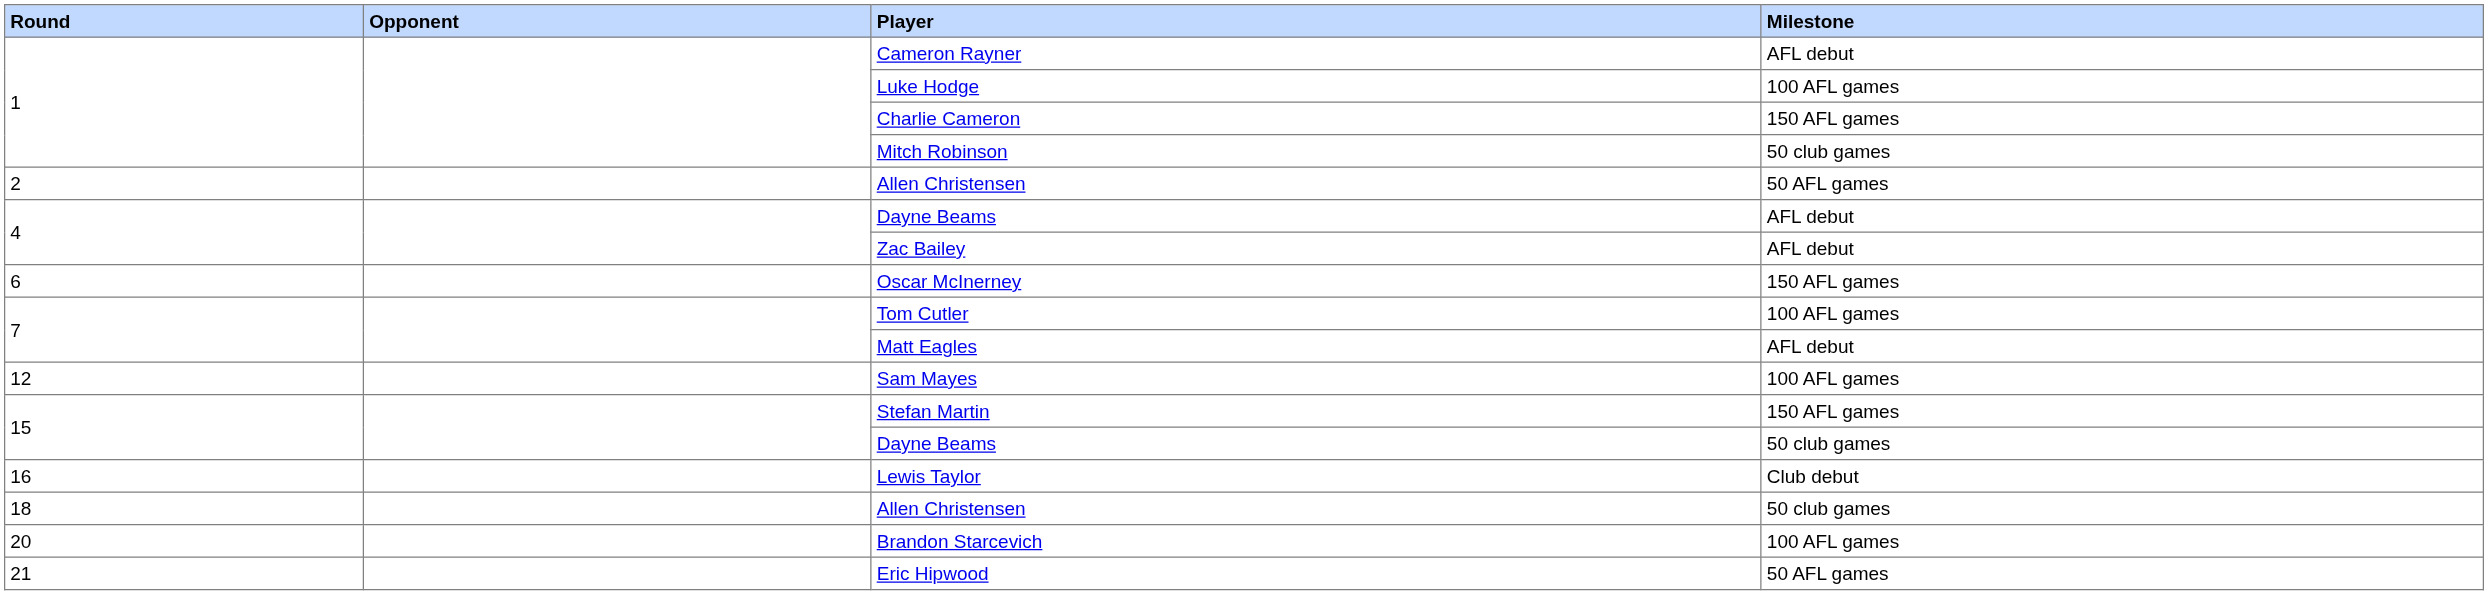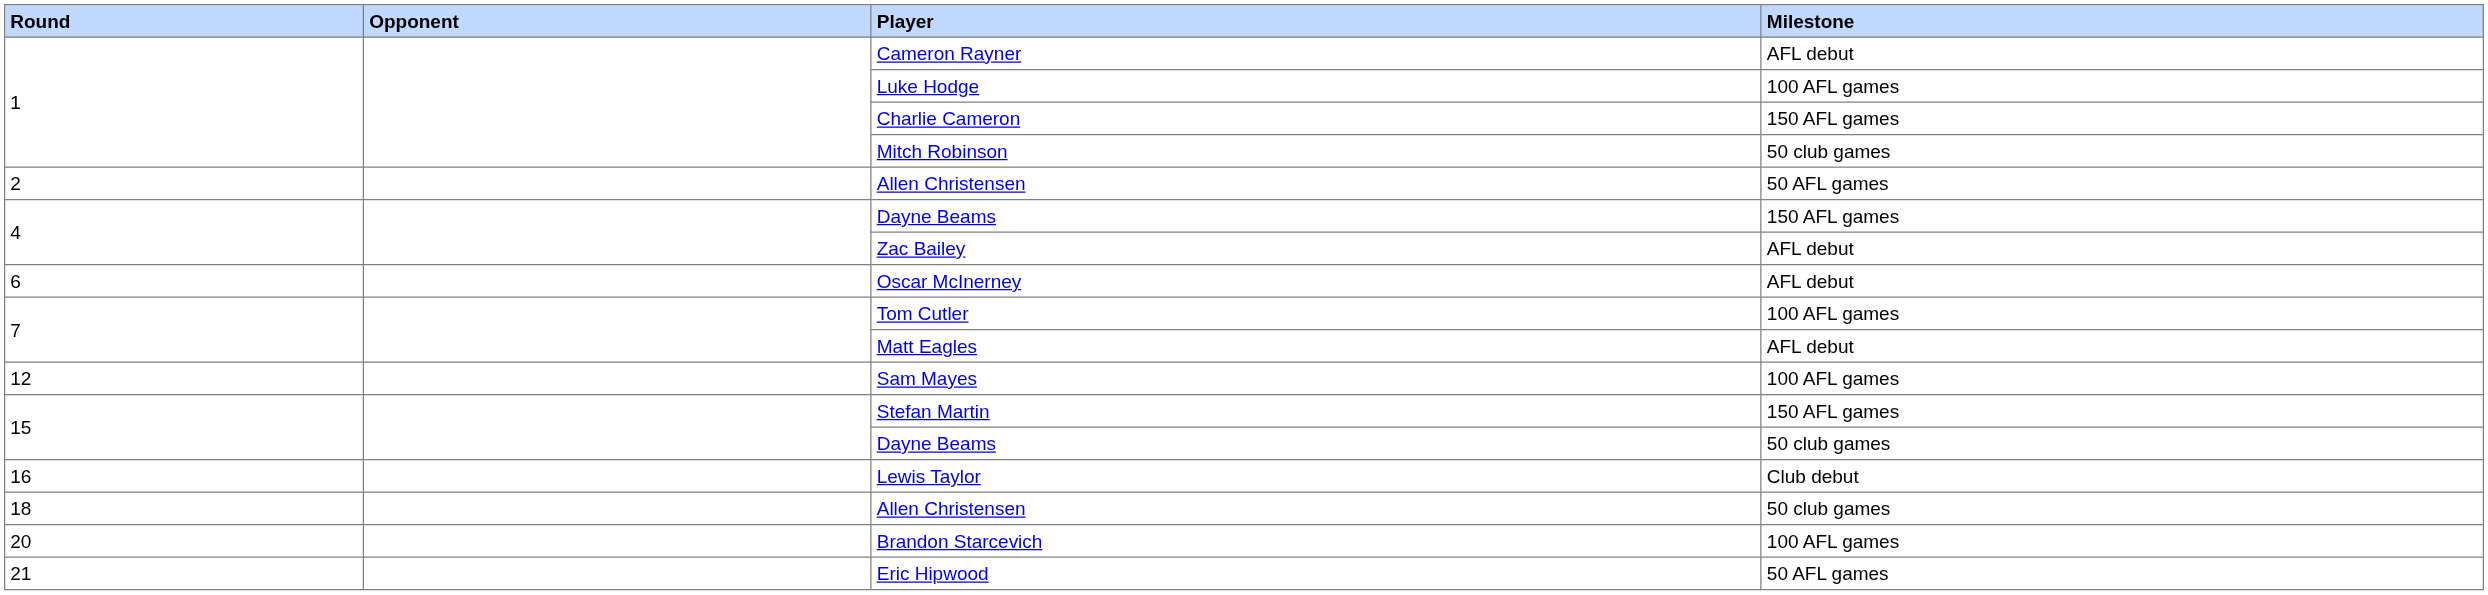 <table border="1" cellpadding="4" cellspacing="0"  style="text-align:left; font-size:95%; border-collapse:collapse; width:100%;">
 <tr style="background:#C1D8FF;">
 <th>Round</th>
 <th>Opponent</th>
 <th>Player</th>
 <th>Milestone</th>
 </tr>
 <tr>
 <td rowspan="4">1</td>
 <td rowspan="4"></td>
 <td><a href='#'>Cameron Rayner</a></td>
 <td>AFL debut</td>
 </tr>
 <tr>
 <td><a href='#'>Luke Hodge</a></td>
 <td>100 AFL games</td>
 </tr>
 <tr>
 <td><a href='#'>Charlie Cameron</a></td>
 <td>150 AFL games</td>
 </tr>
 <tr>
 <td><a href='#'>Mitch Robinson</a></td>
 <td>50 club games</td>
 </tr>
 <tr>
 <td>2</td>
 <td></td>
 <td><a href='#'>Allen Christensen</a></td>
 <td>50 AFL games</td>
 </tr>
 <tr>
 <td rowspan="2">4</td>
 <td rowspan="2"></td>
 <td><a href='#'>Dayne Beams</a></td>
-<td>AFL debut</td>
+<td>150 AFL games</td>
 </tr>
 <tr>
 <td><a href='#'>Zac Bailey</a></td>
 <td>AFL debut</td>
 </tr>
 <tr>
 <td>6</td>
 <td></td>
 <td><a href='#'>Oscar McInerney</a></td>
-<td>150 AFL games</td>
+<td>AFL debut</td>
 </tr>
 <tr>
 <td rowspan="2">7</td>
 <td rowspan="2"></td>
 <td><a href='#'>Tom Cutler</a></td>
 <td>100 AFL games</td>
 </tr>
 <tr>
 <td><a href='#'>Matt Eagles</a></td>
 <td>AFL debut</td>
 </tr>
 <tr>
 <td>12</td>
 <td></td>
 <td><a href='#'>Sam Mayes</a></td>
 <td>100 AFL games</td>
 </tr>
 <tr>
 <td rowspan="2">15</td>
 <td rowspan="2"></td>
 <td><a href='#'>Stefan Martin</a></td>
 <td>150 AFL games</td>
 </tr>
 <tr>
 <td><a href='#'>Dayne Beams</a></td>
 <td>50 club games</td>
 </tr>
 <tr>
 <td>16</td>
 <td></td>
 <td><a href='#'>Lewis Taylor</a></td>
 <td>Club debut</td>
 </tr>
 <tr>
 <td>18</td>
 <td></td>
 <td><a href='#'>Allen Christensen</a></td>
 <td>50 club games</td>
 </tr>
 <tr>
 <td>20</td>
 <td></td>
 <td><a href='#'>Brandon Starcevich</a></td>
 <td>100 AFL games</td>
 </tr>
 <tr>
 <td>21</td>
 <td></td>
 <td><a href='#'>Eric Hipwood</a></td>
 <td>50 AFL games</td>
 </tr>
 </table>
